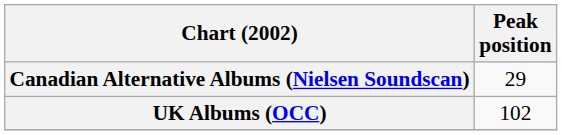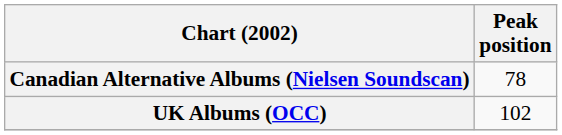 <table class="wikitable sortable plainrowheaders">
 <tr>
 <th scope="col">Chart (2002)</th>
 <th scope="col">Peak<br>position</th>
 </tr>
 <tr>
 <th scope="row">Canadian Alternative Albums (<a href='#'>Nielsen Soundscan</a>)</th>
-<td style="text-align:center;">29</td>
+<td style="text-align:center;">78</td>
 </tr>
 <tr>
 <th scope="row">UK Albums (<a href='#'>OCC</a>)</th>
 <td style="text-align:center;">102</td>
 </tr>
 <tr>
 </tr>
 </table>
